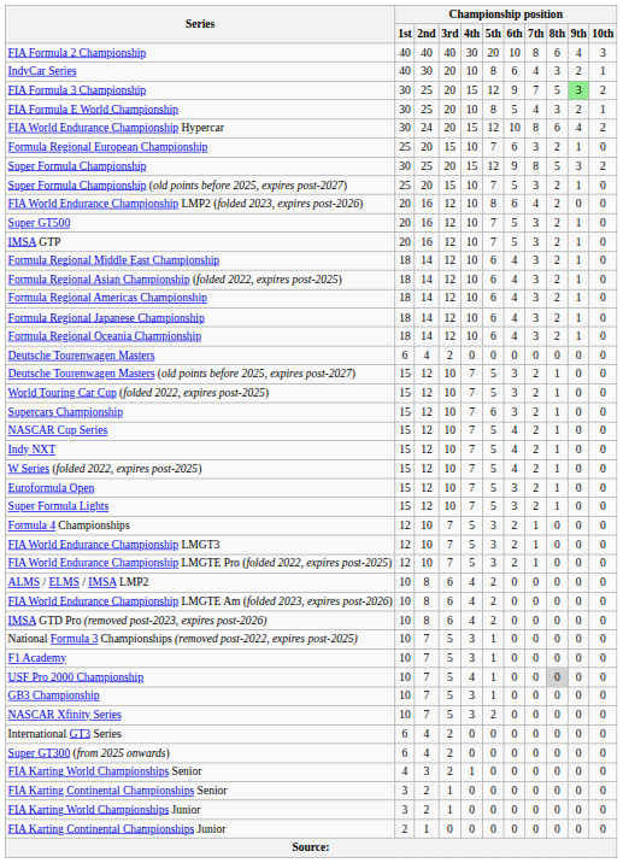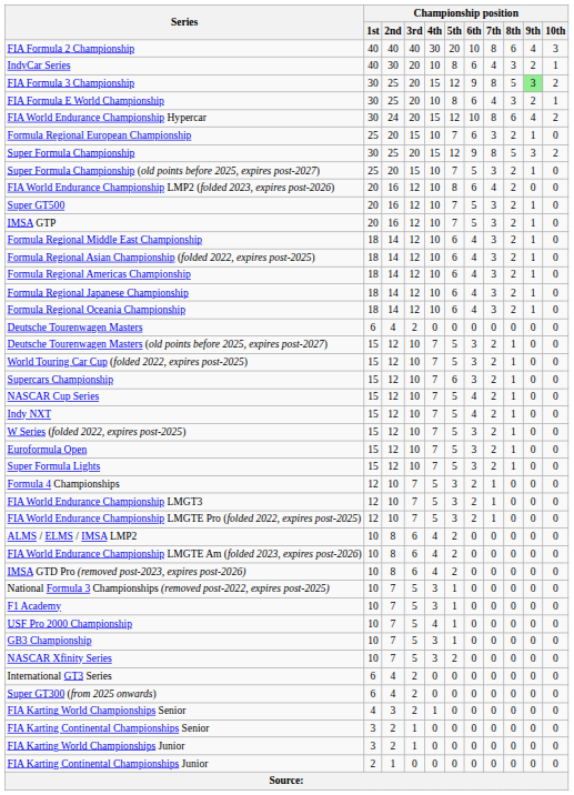 <table class="wikitable sortable" style="font-size: 85%; text-align:center">
 <tr>
 <th rowspan=2>Series</th>
 <th colspan=10>Championship position</th>
 </tr>
 <tr>
 <th>1st</th>
 <th>2nd</th>
 <th>3rd</th>
 <th>4th</th>
 <th>5th</th>
 <th>6th</th>
 <th>7th</th>
 <th>8th</th>
 <th>9th</th>
 <th>10th</th>
 </tr>
 <tr>
 <td align=left><a href='#'>FIA Formula 2 Championship</a></td>
 <td>40</td>
 <td>40</td>
 <td>40</td>
 <td>30</td>
 <td>20</td>
 <td>10</td>
 <td>8</td>
 <td>6</td>
 <td>4</td>
 <td>3</td>
 </tr>
 <tr>
 <td align=left><a href='#'>IndyCar Series</a></td>
 <td>40</td>
 <td>30</td>
 <td>20</td>
 <td>10</td>
 <td>8</td>
 <td>6</td>
 <td>4</td>
 <td>3</td>
 <td>2</td>
 <td>1</td>
 </tr>
 <tr>
 <td align=left><a href='#'>FIA Formula 3 Championship</a></td>
 <td>30</td>
 <td>25</td>
 <td>20</td>
 <td>15</td>
 <td>12</td>
 <td>9</td>
-<td>7</td>
+<td>8</td>
 <td>5</td>
 <td style="background: lightgreen;">3</td>
 <td>2</td>
 </tr>
 <tr>
 <td align=left><a href='#'>FIA Formula E World Championship</a></td>
 <td>30</td>
 <td>25</td>
 <td>20</td>
 <td>10</td>
 <td>8</td>
-<td>5</td>
+<td>6</td>
 <td>4</td>
 <td>3</td>
 <td>2</td>
 <td>1</td>
 </tr>
 <tr>
 <td align=left><a href='#'>FIA World Endurance Championship</a> Hypercar</td>
 <td>30</td>
 <td>24</td>
 <td>20</td>
 <td>15</td>
 <td>12</td>
 <td>10</td>
 <td>8</td>
 <td>6</td>
 <td>4</td>
 <td>2</td>
 </tr>
 <tr>
 <td align=left><a href='#'>Formula Regional European Championship</a></td>
 <td>25</td>
 <td>20</td>
 <td>15</td>
 <td>10</td>
 <td>7</td>
 <td>6</td>
 <td>3</td>
 <td>2</td>
 <td>1</td>
 <td>0</td>
 </tr>
 <tr>
 <td align=left><a href='#'>Super Formula Championship</a></td>
 <td>30</td>
 <td>25</td>
 <td>20</td>
 <td>15</td>
 <td>12</td>
 <td>9</td>
 <td>8</td>
 <td>5</td>
 <td>3</td>
 <td>2</td>
 </tr>
 <tr>
 <td align=left><a href='#'>Super Formula Championship</a> (<em>old points before 2025, expires post-2027</em>)</td>
 <td>25</td>
 <td>20</td>
 <td>15</td>
 <td>10</td>
 <td>7</td>
 <td>5</td>
 <td>3</td>
 <td>2</td>
 <td>1</td>
 <td>0</td>
 </tr>
 <tr>
 <td align=left><a href='#'>FIA World Endurance Championship</a> LMP2 (<em>folded 2023, expires post-2026</em>)</td>
 <td>20</td>
 <td>16</td>
 <td>12</td>
 <td>10</td>
 <td>8</td>
 <td>6</td>
 <td>4</td>
 <td>2</td>
 <td>0</td>
 <td>0</td>
 </tr>
 <tr>
 <td align="left"><a href='#'>Super GT500</a></td>
 <td>20</td>
 <td>16</td>
 <td>12</td>
 <td>10</td>
 <td>7</td>
 <td>5</td>
 <td>3</td>
 <td>2</td>
 <td>1</td>
 <td>0</td>
 </tr>
 <tr>
 <td align="left"><a href='#'>IMSA</a> GTP</td>
 <td>20</td>
 <td>16</td>
 <td>12</td>
 <td>10</td>
 <td>7</td>
 <td>5</td>
 <td>3</td>
 <td>2</td>
 <td>1</td>
 <td>0</td>
 </tr>
 <tr>
 <td align=left><a href='#'>Formula Regional Middle East Championship</a></td>
 <td>18</td>
 <td>14</td>
 <td>12</td>
 <td>10</td>
 <td>6</td>
 <td>4</td>
 <td>3</td>
 <td>2</td>
 <td>1</td>
 <td>0</td>
 </tr>
 <tr>
 <td align="left"><a href='#'>Formula Regional Asian Championship</a> (<em>folded 2022, expires post-2025</em>)</td>
 <td>18</td>
 <td>14</td>
 <td>12</td>
 <td>10</td>
 <td>6</td>
 <td>4</td>
 <td>3</td>
 <td>2</td>
 <td>1</td>
 <td>0</td>
 </tr>
 <tr>
 <td align=left><a href='#'>Formula Regional Americas Championship</a></td>
 <td>18</td>
 <td>14</td>
 <td>12</td>
 <td>10</td>
 <td>6</td>
 <td>4</td>
 <td>3</td>
 <td>2</td>
 <td>1</td>
 <td>0</td>
 </tr>
 <tr>
 <td align=left><a href='#'>Formula Regional Japanese Championship</a></td>
 <td>18</td>
 <td>14</td>
 <td>12</td>
 <td>10</td>
 <td>6</td>
 <td>4</td>
 <td>3</td>
 <td>2</td>
 <td>1</td>
 <td>0</td>
 </tr>
 <tr>
 <td align=left><a href='#'>Formula Regional Oceania Championship</a></td>
 <td>18</td>
 <td>14</td>
 <td>12</td>
 <td>10</td>
 <td>6</td>
 <td>4</td>
 <td>3</td>
 <td>2</td>
 <td>1</td>
 <td>0</td>
 </tr>
 <tr>
 <td align="left"><a href='#'>Deutsche Tourenwagen Masters</a></td>
 <td>6</td>
 <td>4</td>
 <td>2</td>
 <td>0</td>
 <td>0</td>
 <td>0</td>
 <td>0</td>
 <td>0</td>
 <td>0</td>
 <td>0</td>
 </tr>
 <tr>
 <td align="left"><a href='#'>Deutsche Tourenwagen Masters</a> (<em>old points before 2025, expires post-2027</em>)</td>
 <td>15</td>
 <td>12</td>
 <td>10</td>
 <td>7</td>
 <td>5</td>
 <td>3</td>
 <td>2</td>
 <td>1</td>
 <td>0</td>
 <td>0</td>
 </tr>
 <tr>
 <td align="left"><a href='#'>World Touring Car Cup</a> (<em>folded 2022, expires post-2025</em>)</td>
 <td>15</td>
 <td>12</td>
 <td>10</td>
 <td>7</td>
 <td>5</td>
 <td>3</td>
 <td>2</td>
 <td>1</td>
 <td>0</td>
 <td>0</td>
 </tr>
 <tr>
 <td align=left><a href='#'>Supercars Championship</a></td>
 <td>15</td>
 <td>12</td>
 <td>10</td>
 <td>7</td>
 <td>6</td>
 <td>3</td>
 <td>2</td>
 <td>1</td>
 <td>0</td>
 <td>0</td>
 </tr>
 <tr>
 <td align=left><a href='#'>NASCAR Cup Series</a></td>
 <td>15</td>
 <td>12</td>
 <td>10</td>
 <td>7</td>
 <td>5</td>
 <td>4</td>
 <td>2</td>
 <td>1</td>
 <td>0</td>
 <td>0</td>
 </tr>
 <tr>
 <td align=left><a href='#'>Indy NXT</a></td>
 <td>15</td>
 <td>12</td>
 <td>10</td>
 <td>7</td>
 <td>5</td>
 <td>4</td>
 <td>2</td>
 <td>1</td>
 <td>0</td>
 <td>0</td>
 </tr>
 <tr>
 <td align=left><a href='#'>W Series</a> (<em>folded 2022, expires post-2025</em>)</td>
 <td>15</td>
 <td>12</td>
 <td>10</td>
 <td>7</td>
 <td>5</td>
-<td>4</td>
+<td>3</td>
 <td>2</td>
 <td>1</td>
 <td>0</td>
 <td>0</td>
 </tr>
 <tr>
 <td align=left><a href='#'>Euroformula Open</a></td>
 <td>15</td>
 <td>12</td>
 <td>10</td>
 <td>7</td>
 <td>5</td>
 <td>3</td>
 <td>2</td>
 <td>1</td>
 <td>0</td>
 <td>0</td>
 </tr>
 <tr>
 <td align=left><a href='#'>Super Formula Lights</a></td>
 <td>15</td>
 <td>12</td>
 <td>10</td>
 <td>7</td>
 <td>5</td>
 <td>3</td>
 <td>2</td>
 <td>1</td>
 <td>0</td>
 <td>0</td>
 </tr>
 <tr>
 <td align=left><a href='#'>Formula 4</a> Championships</td>
 <td>12</td>
 <td>10</td>
 <td>7</td>
 <td>5</td>
 <td>3</td>
 <td>2</td>
 <td>1</td>
 <td>0</td>
 <td>0</td>
 <td>0</td>
 </tr>
 <tr>
 <td align="left"><a href='#'>FIA World Endurance Championship</a> LMGT3</td>
 <td>12</td>
 <td>10</td>
 <td>7</td>
 <td>5</td>
 <td>3</td>
 <td>2</td>
 <td>1</td>
 <td>0</td>
 <td>0</td>
 <td>0</td>
 </tr>
 <tr>
 <td align=left><a href='#'>FIA World Endurance Championship</a> LMGTE Pro (<em>folded 2022, expires post-2025</em>)</td>
 <td>12</td>
 <td>10</td>
 <td>7</td>
 <td>5</td>
 <td>3</td>
 <td>2</td>
 <td>1</td>
 <td>0</td>
 <td>0</td>
 <td>0</td>
 </tr>
 <tr>
 <td align="left"><a href='#'>ALMS</a> / <a href='#'>ELMS</a> / <a href='#'>IMSA</a> LMP2</td>
 <td>10</td>
 <td>8</td>
 <td>6</td>
 <td>4</td>
 <td>2</td>
 <td>0</td>
 <td>0</td>
 <td>0</td>
 <td>0</td>
 <td>0</td>
 </tr>
 <tr>
 <td align=left><a href='#'>FIA World Endurance Championship</a> LMGTE Am (<em>folded 2023, expires post-2026</em>)</td>
 <td>10</td>
 <td>8</td>
 <td>6</td>
 <td>4</td>
 <td>2</td>
 <td>0</td>
 <td>0</td>
 <td>0</td>
 <td>0</td>
 <td>0</td>
 </tr>
 <tr>
 <td align=left><a href='#'>IMSA</a> GTD Pro <em>(removed post-2023, expires post-2026)</em></td>
 <td>10</td>
 <td>8</td>
 <td>6</td>
 <td>4</td>
 <td>2</td>
 <td>0</td>
 <td>0</td>
 <td>0</td>
 <td>0</td>
 <td>0</td>
 </tr>
 <tr>
 <td align=left>National <a href='#'>Formula 3</a> Championships <em>(removed post-2022, expires post-2025)</em></td>
 <td>10</td>
 <td>7</td>
 <td>5</td>
 <td>3</td>
 <td>1</td>
 <td>0</td>
 <td>0</td>
 <td>0</td>
 <td>0</td>
 <td>0</td>
 </tr>
 <tr>
 <td align=left><a href='#'>F1 Academy</a></td>
 <td>10</td>
 <td>7</td>
 <td>5</td>
 <td>3</td>
 <td>1</td>
 <td>0</td>
 <td>0</td>
 <td>0</td>
 <td>0</td>
 <td>0</td>
 </tr>
 <tr>
 <td align=left><a href='#'>USF Pro 2000 Championship</a></td>
 <td>10</td>
 <td>7</td>
 <td>5</td>
 <td>4</td>
 <td>1</td>
 <td>0</td>
 <td>0</td>
-<td style="background: lightgrey;">0</td>
+<td>0</td>
 <td>0</td>
 <td>0</td>
 </tr>
 <tr>
 <td align=left><a href='#'>GB3 Championship</a></td>
 <td>10</td>
 <td>7</td>
 <td>5</td>
 <td>3</td>
 <td>1</td>
 <td>0</td>
 <td>0</td>
 <td>0</td>
 <td>0</td>
 <td>0</td>
 </tr>
 <tr>
 <td align=left><a href='#'>NASCAR Xfinity Series</a></td>
 <td>10</td>
 <td>7</td>
 <td>5</td>
 <td>3</td>
 <td>2</td>
 <td>0</td>
 <td>0</td>
 <td>0</td>
 <td>0</td>
 <td>0</td>
 </tr>
 <tr>
 <td align=left>International <a href='#'>GT3</a> Series</td>
 <td>6</td>
 <td>4</td>
 <td>2</td>
 <td>0</td>
 <td>0</td>
 <td>0</td>
 <td>0</td>
 <td>0</td>
 <td>0</td>
 <td>0</td>
 </tr>
 <tr>
 <td align=left><a href='#'>Super GT300</a> (<em>from 2025 onwards</em>)</td>
 <td>6</td>
 <td>4</td>
 <td>2</td>
 <td>0</td>
 <td>0</td>
 <td>0</td>
 <td>0</td>
 <td>0</td>
 <td>0</td>
 <td>0</td>
 </tr>
 <tr>
 <td align=left><a href='#'>FIA Karting World Championships</a> Senior</td>
 <td>4</td>
 <td>3</td>
 <td>2</td>
 <td>1</td>
 <td>0</td>
 <td>0</td>
 <td>0</td>
 <td>0</td>
 <td>0</td>
 <td>0</td>
 </tr>
 <tr>
 <td align=left><a href='#'>FIA Karting Continental Championships</a> Senior</td>
 <td>3</td>
 <td>2</td>
 <td>1</td>
 <td>0</td>
 <td>0</td>
 <td>0</td>
 <td>0</td>
 <td>0</td>
 <td>0</td>
 <td>0</td>
 </tr>
 <tr>
 <td align=left><a href='#'>FIA Karting World Championships</a> Junior</td>
 <td>3</td>
 <td>2</td>
 <td>1</td>
 <td>0</td>
 <td>0</td>
 <td>0</td>
 <td>0</td>
 <td>0</td>
 <td>0</td>
 <td>0</td>
 </tr>
 <tr>
 <td align=left><a href='#'>FIA Karting Continental Championships</a> Junior</td>
 <td>2</td>
 <td>1</td>
 <td>0</td>
 <td>0</td>
 <td>0</td>
 <td>0</td>
 <td>0</td>
 <td>0</td>
 <td>0</td>
 <td>0</td>
 </tr>
 <tr>
 <th colspan=11>Source:</th>
 </tr>
 </table>
